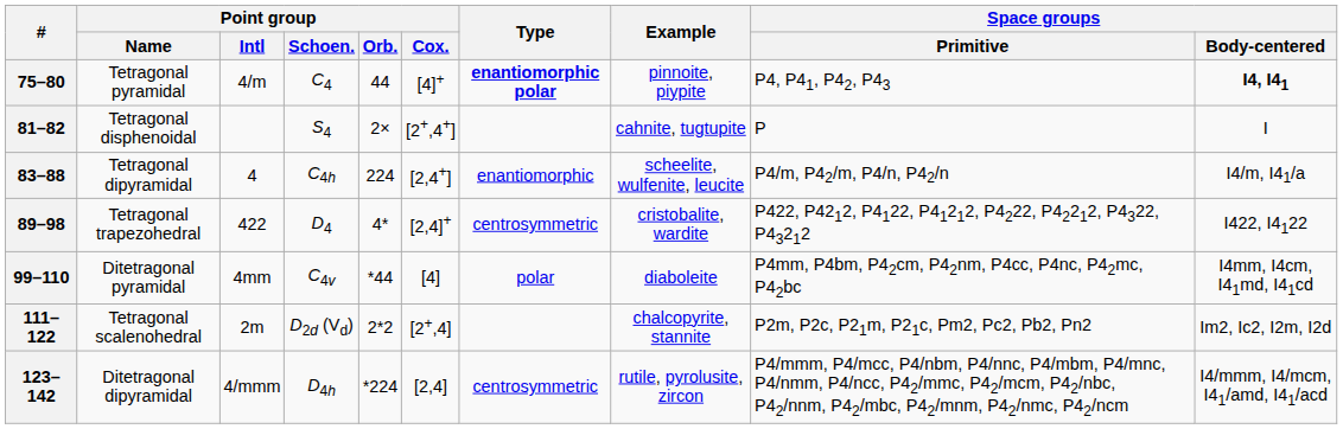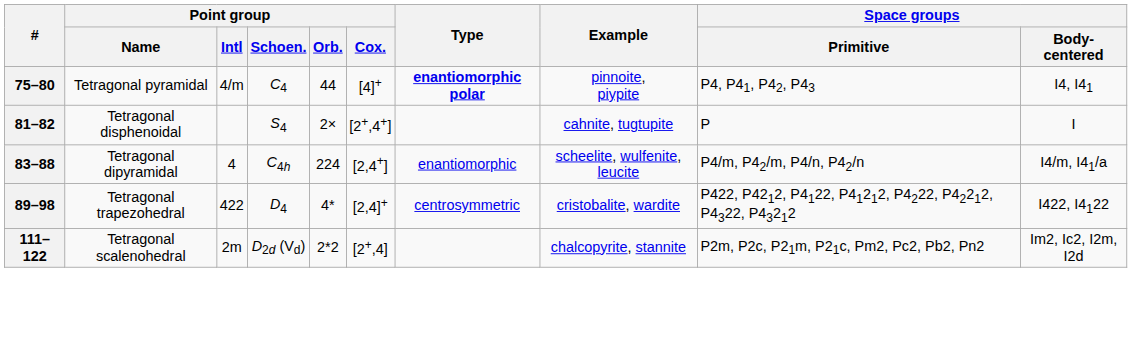 <table class="wikitable">
 <tr>
 <th rowspan=2 width=60>#</th>
 <th colspan=5>Point group</th>
 <th rowspan=2>Type</th>
 <th rowspan=2>Example</th>
 <th colspan=2><a href='#'>Space groups</a></th>
 </tr>
 <tr>
 <th>Name</th>
 <th><a href='#'>Intl</a></th>
 <th><a href='#'>Schoen.</a></th>
 <th><a href='#'>Orb.</a></th>
 <th><a href='#'>Cox.</a></th>
 <th>Primitive</th>
 <th>Body-centered</th>
 </tr>
 <tr align=center>
 <th>75–80</th>
 <td>Tetragonal pyramidal</td>
 <td>4/m</td>
 <td><em>C</em><sub>4</sub></td>
 <td>44</td>
 <td>[4]<sup>+</sup></td>
 <td><strong><a href='#'>enantiomorphic</a> <a href='#'>polar</a></strong></td>
 <td><a href='#'>pinnoite</a>, <br><a href='#'>piypite</a></td>
 <td align=left>P4,  P4<sub>1</sub>, P4<sub>2</sub>, P4<sub>3</sub></td>
-<td><strong>I4, I4<sub>1</sub></strong></td>
+<td>I4, I4<sub>1</sub></td>
 </tr>
 <tr align=center>
 <th>81–82</th>
 <td>Tetragonal disphenoidal</td>
 <td></td>
 <td><em>S</em><sub>4</sub></td>
 <td>2×</td>
 <td>[2<sup>+</sup>,4<sup>+</sup>]</td>
 <td></td>
 <td><a href='#'>cahnite</a>, <a href='#'>tugtupite</a></td>
 <td align=left>P</td>
 <td>I</td>
 </tr>
 <tr align=center>
 <th>83–88</th>
 <td>Tetragonal dipyramidal</td>
 <td>4</td>
 <td><em>C</em><sub>4<em>h</em></sub></td>
 <td>224</td>
 <td>[2,4<sup>+</sup>]</td>
 <td><a href='#'>enantiomorphic</a></td>
 <td><a href='#'>scheelite</a>, <a href='#'>wulfenite</a>, <a href='#'>leucite</a></td>
 <td align=left>P4/m, P4<sub>2</sub>/m, P4/n, P4<sub>2</sub>/n</td>
 <td>I4/m, I4<sub>1</sub>/a</td>
 </tr>
 <tr align=center>
 <th>89–98</th>
 <td>Tetragonal trapezohedral</td>
 <td>422</td>
 <td><em>D</em><sub>4</sub></td>
 <td>4*</td>
 <td>[2,4]<sup>+</sup></td>
 <td><a href='#'>centrosymmetric</a></td>
 <td><a href='#'>cristobalite</a>, <a href='#'>wardite</a></td>
 <td align=left>P422, P42<sub>1</sub>2, P4<sub>1</sub>22, P4<sub>1</sub>2<sub>1</sub>2, P4<sub>2</sub>22, P4<sub>2</sub>2<sub>1</sub>2, P4<sub>3</sub>22, P4<sub>3</sub>2<sub>1</sub>2</td>
 <td>I422, I4<sub>1</sub>22</td>
 </tr>
 <tr align=center>
-<th>99–110</th>
-<td>Ditetragonal pyramidal</td>
-<td>4mm</td>
-<td><em>C</em><sub>4<em>v</em></sub></td>
-<td>*44</td>
-<td>[4]</td>
-<td><a href='#'>polar</a></td>
-<td><a href='#'>diaboleite</a></td>
-<td align=left>P4mm, P4bm, P4<sub>2</sub>cm, P4<sub>2</sub>nm, P4cc, P4nc, P4<sub>2</sub>mc, P4<sub>2</sub>bc</td>
-<td>I4mm, I4cm, I4<sub>1</sub>md, I4<sub>1</sub>cd</td>
-</tr>
-<tr align=center>
 <th>111–122</th>
 <td>Tetragonal scalenohedral</td>
 <td>2m</td>
 <td><em>D</em><sub>2<em>d</em></sub> (V<sub>d</sub>)</td>
 <td>2*2</td>
 <td>[2<sup>+</sup>,4]</td>
 <td></td>
 <td><a href='#'>chalcopyrite</a>, <a href='#'>stannite</a></td>
 <td align=left>P2m, P2c, P2<sub>1</sub>m, P2<sub>1</sub>c, Pm2, Pc2, Pb2, Pn2</td>
 <td>Im2, Ic2, I2m, I2d</td>
 </tr>
-<tr align=center>
-<th>123–142</th>
-<td>Ditetragonal dipyramidal</td>
-<td>4/mmm</td>
-<td><em>D</em><sub>4<em>h</em></sub></td>
-<td>*224</td>
-<td>[2,4]</td>
-<td><a href='#'>centrosymmetric</a></td>
-<td><a href='#'>rutile</a>, <a href='#'>pyrolusite</a>, <a href='#'>zircon</a></td>
-<td align=left>P4/mmm, P4/mcc, P4/nbm, P4/nnc, P4/mbm, P4/mnc, P4/nmm, P4/ncc, P4<sub>2</sub>/mmc, P4<sub>2</sub>/mcm, P4<sub>2</sub>/nbc, P4<sub>2</sub>/nnm, P4<sub>2</sub>/mbc, P4<sub>2</sub>/mnm, P4<sub>2</sub>/nmc, P4<sub>2</sub>/ncm</td>
-<td>I4/mmm, I4/mcm, I4<sub>1</sub>/amd, I4<sub>1</sub>/acd</td>
-</tr>
 </table>
